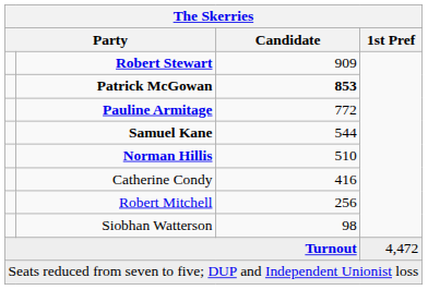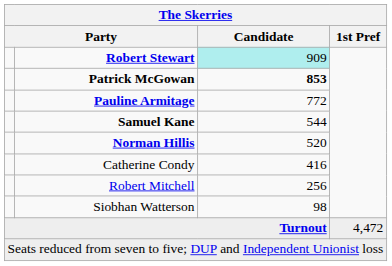 <table class="wikitable">
 <tr>
 <th colspan="4" align="center"><a href='#'>The Skerries</a></th>
 </tr>
 <tr>
 <th colspan="2" align="center" width=200>Party</th>
 <th width=150>Candidate</th>
 <th width=60>1st Pref</th>
 </tr>
 <tr>
 <td></td>
 <td align="right"><strong><a href='#'>Robert Stewart</a></strong></td>
-<td align="right">909</td>
+<td align="right" style="background: paleturquoise;">909</td>
 </tr>
 <tr>
 <td></td>
 <td align="right"><strong>Patrick McGowan</strong></td>
 <td align="right"><strong>853</strong></td>
 </tr>
 <tr>
 <td></td>
 <td align="right"><strong><a href='#'>Pauline Armitage</a></strong></td>
 <td align="right">772</td>
 </tr>
 <tr>
 <td></td>
 <td align="right"><strong>Samuel Kane</strong></td>
 <td align="right">544</td>
 </tr>
 <tr>
 <td></td>
 <td align="right"><strong><a href='#'>Norman Hillis</a></strong></td>
-<td align="right">510</td>
+<td align="right">520</td>
 </tr>
 <tr>
 <td></td>
 <td align="right">Catherine Condy</td>
 <td align="right">416</td>
 </tr>
 <tr>
 <td></td>
 <td align="right"><a href='#'>Robert Mitchell</a></td>
 <td align="right">256</td>
 </tr>
 <tr>
 <td></td>
 <td align="right">Siobhan Watterson</td>
 <td align="right">98</td>
 </tr>
 <tr bgcolor="EEEEEE">
 <td colspan=3 align="right"><strong><a href='#'>Turnout</a></strong></td>
 <td align="right">4,472</td>
 </tr>
 <tr>
 <td colspan=4 bgcolor="EEEEEE">Seats reduced from seven to five; <a href='#'>DUP</a> and <a href='#'>Independent Unionist</a> loss</td>
 </tr>
 </table>
